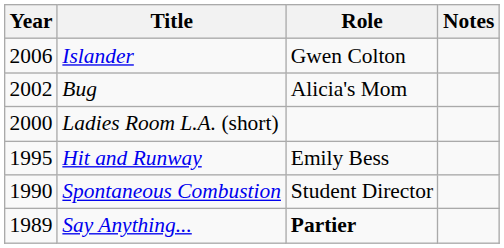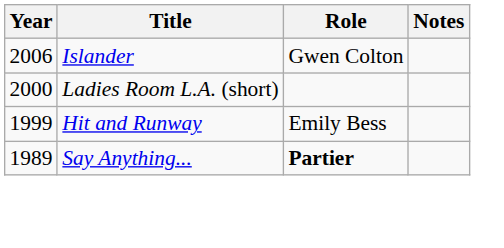 <table class="wikitable sortable">
 <tr>
 <th>Year</th>
 <th>Title</th>
 <th>Role</th>
 <th class="unsortable">Notes</th>
 </tr>
 <tr>
 <td>2006</td>
 <td><em><a href='#'>Islander</a></em></td>
 <td>Gwen Colton</td>
 <td></td>
 </tr>
 <tr>
-<td>2002</td>
-<td><em>Bug</em></td>
-<td>Alicia's Mom</td>
-<td></td>
-</tr>
-<tr>
 <td>2000</td>
 <td><em>Ladies Room L.A.</em> (short)</td>
 <td></td>
 <td></td>
 </tr>
 <tr>
-<td>1995</td>
+<td>1999</td>
 <td><em><a href='#'>Hit and Runway</a></em></td>
 <td>Emily Bess</td>
-<td></td>
-</tr>
-<tr>
-<td>1990</td>
-<td><em><a href='#'>Spontaneous Combustion</a></em></td>
-<td>Student Director</td>
 <td></td>
 </tr>
 <tr>
 <td>1989</td>
 <td><em><a href='#'>Say Anything...</a></em></td>
 <td><strong>Partier</strong></td>
 <td></td>
 </tr>
 </table>
